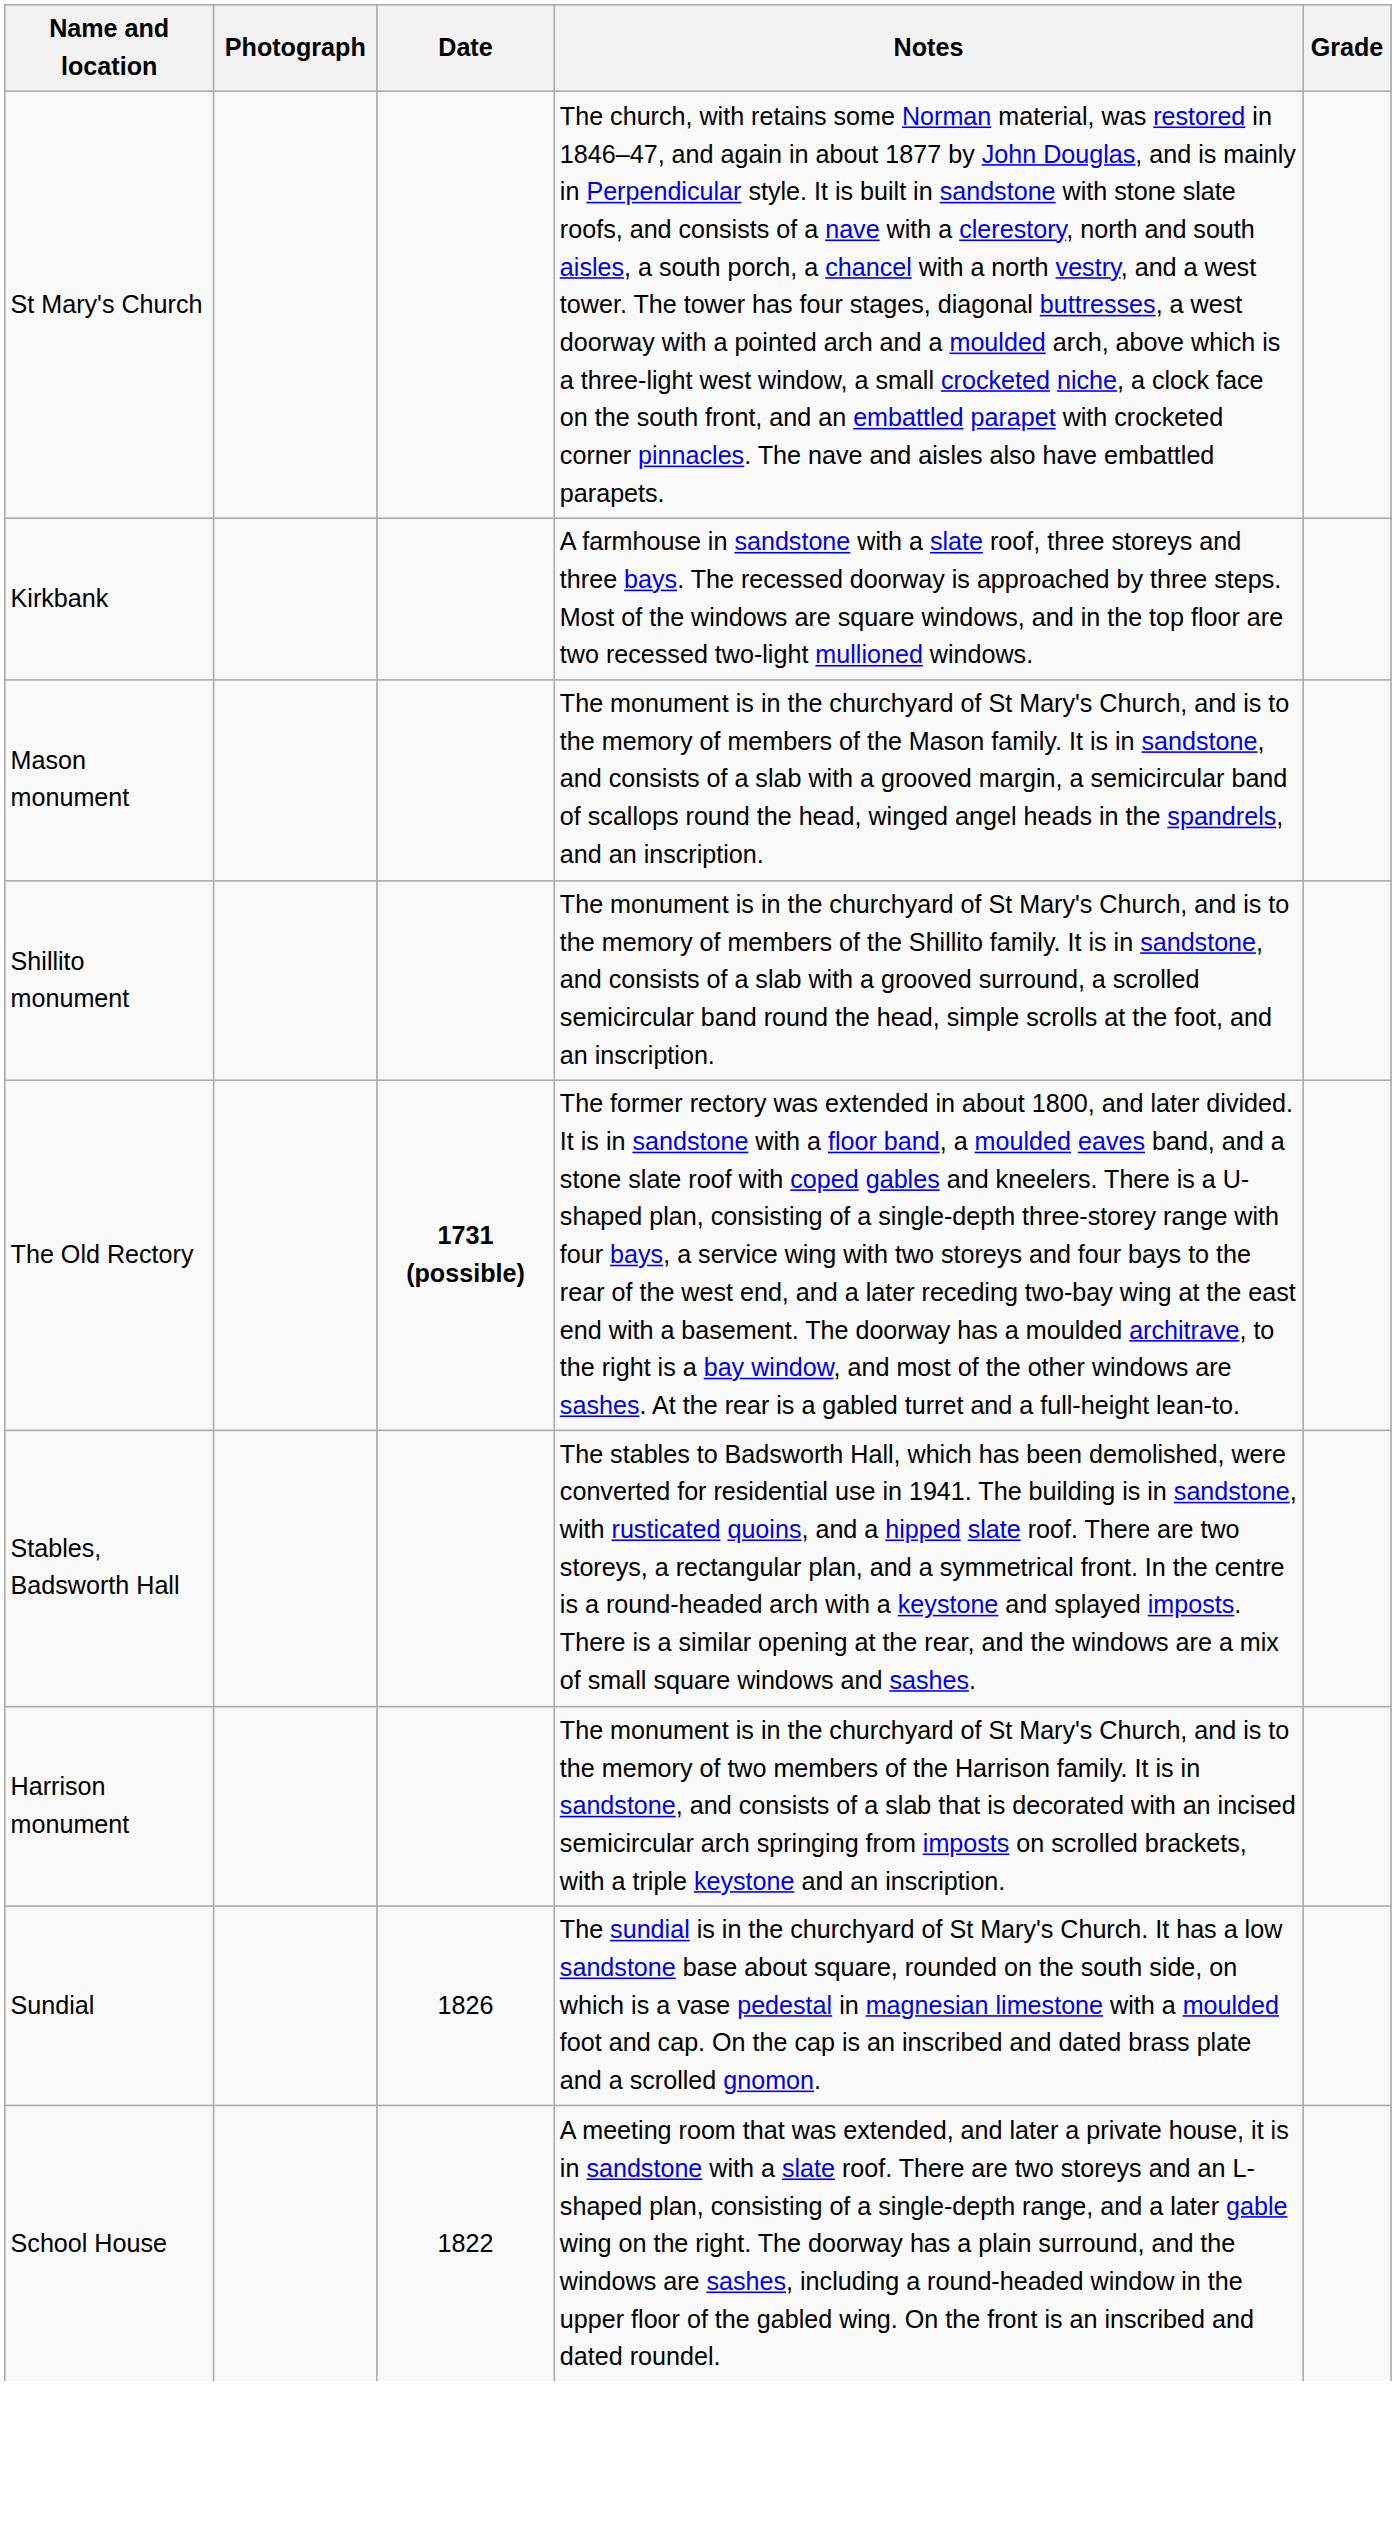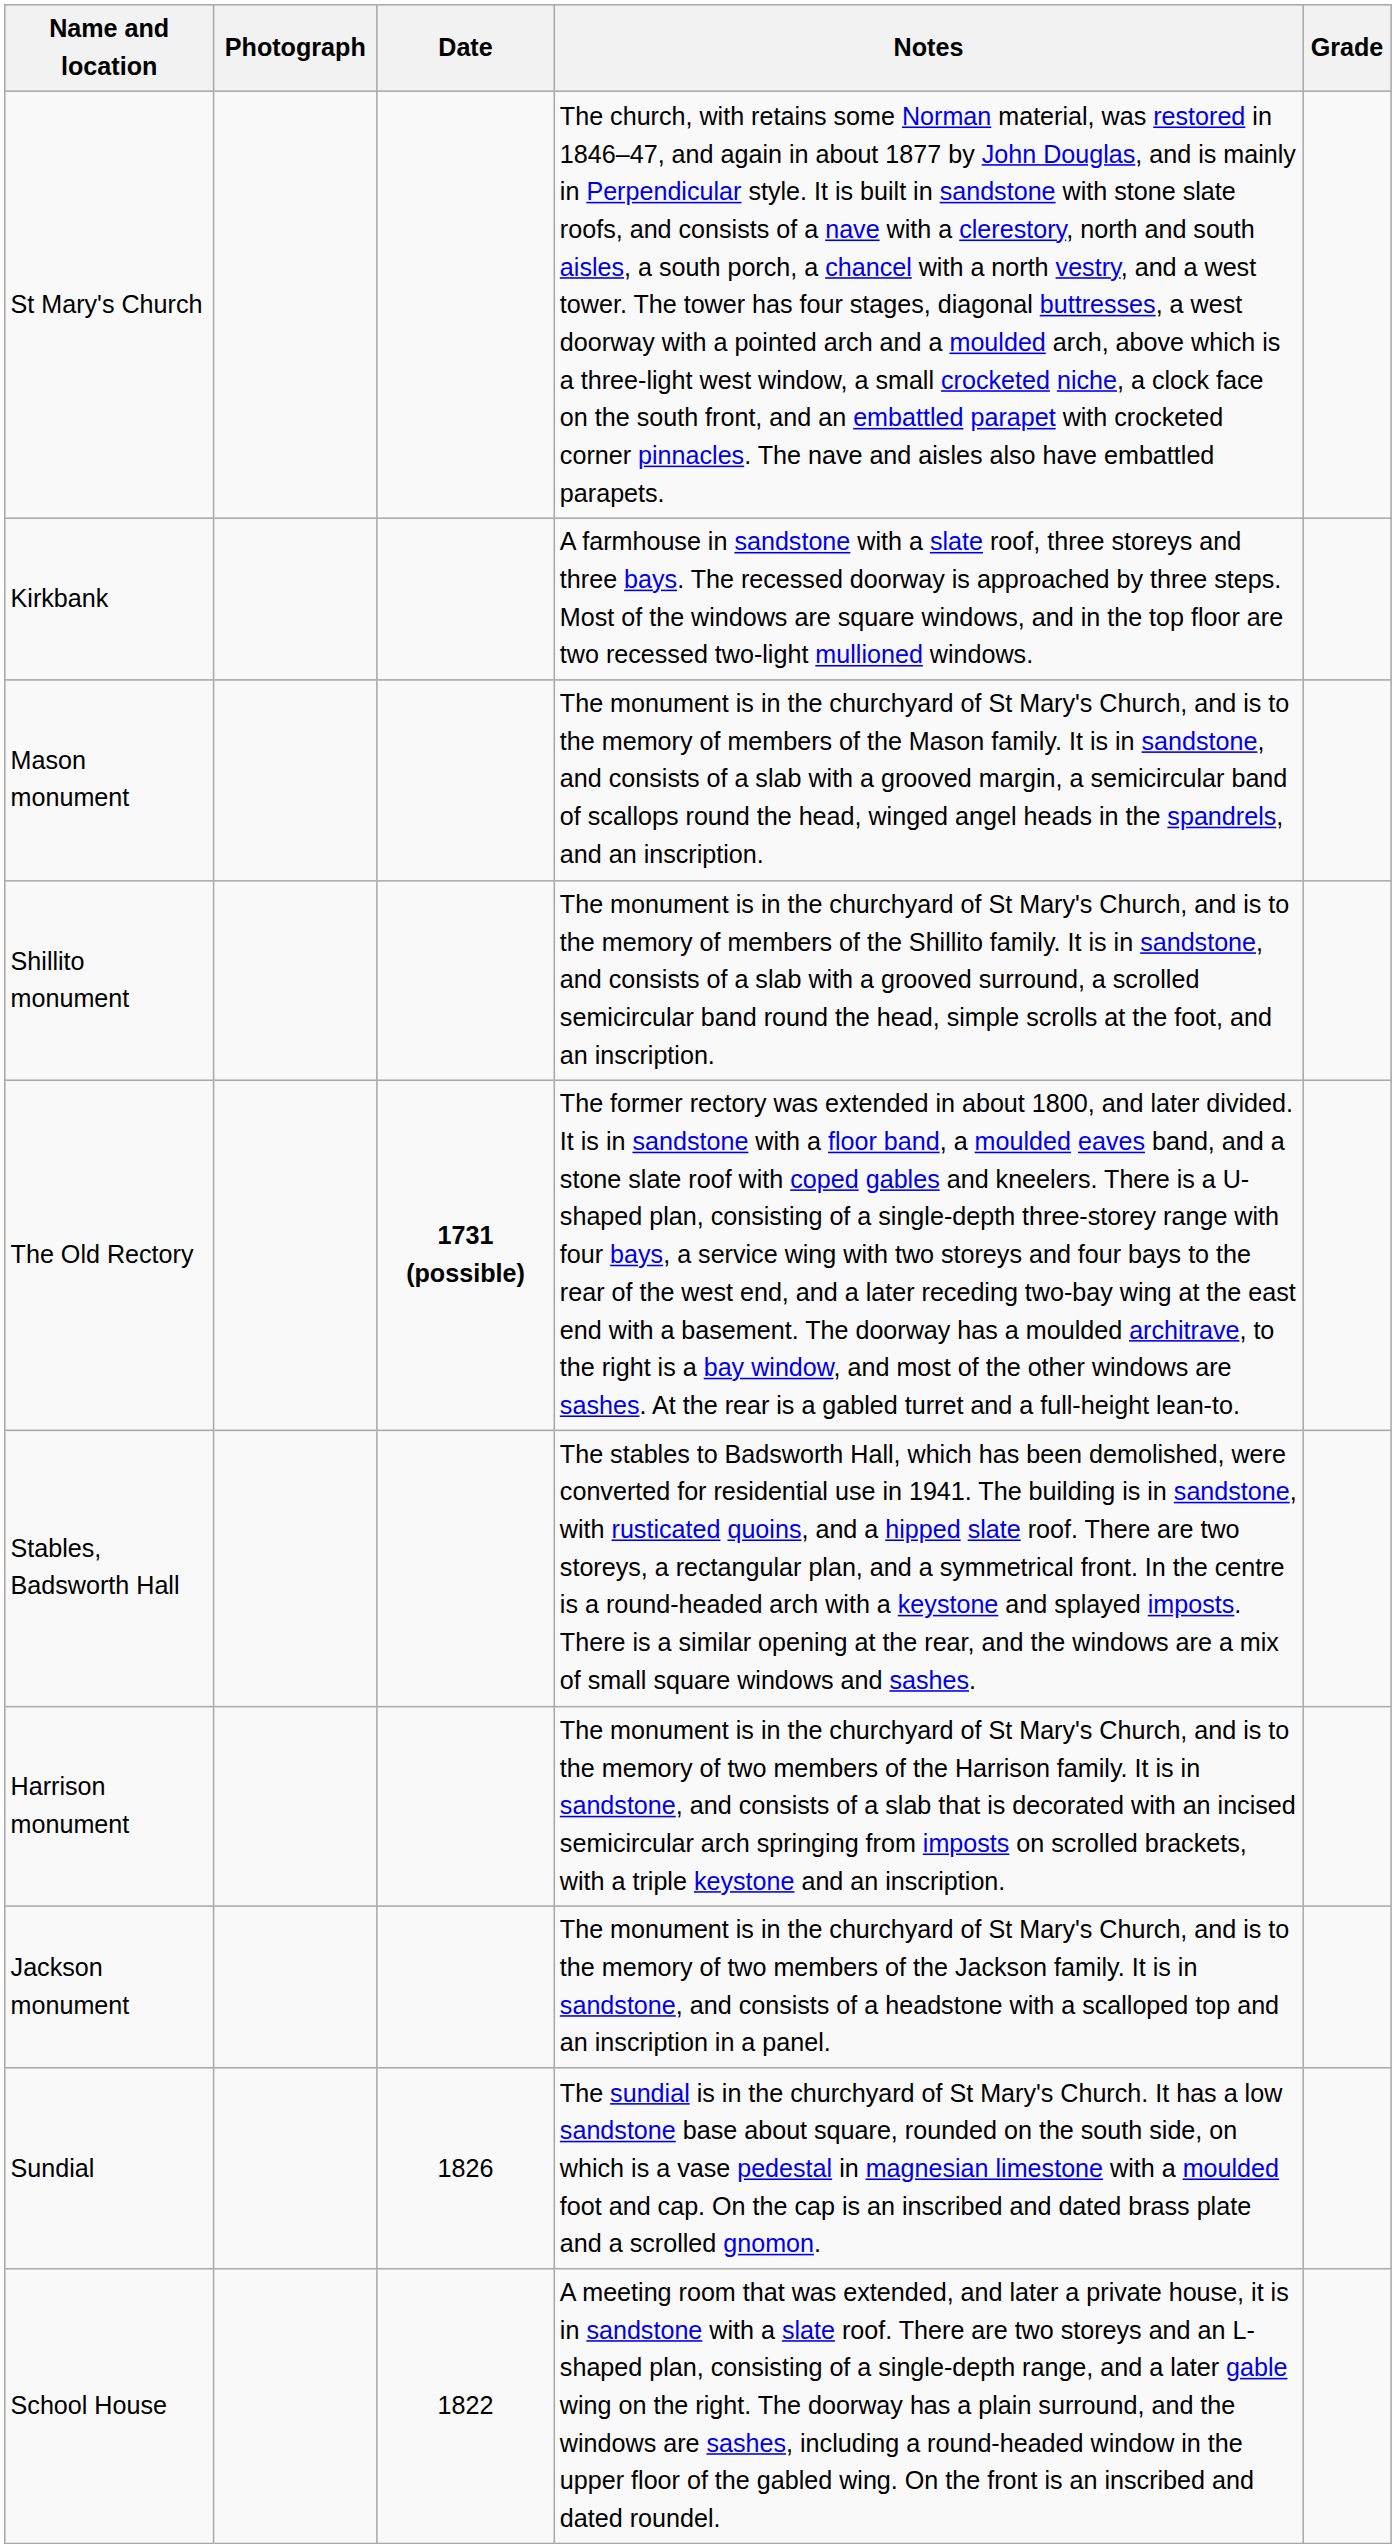 <table class="wikitable sortable plainrowheaders" style="width:100%; border:0; text-align:left; line-height:150%;">
 <tr>
 <th scope="col"  style="width:150px">Name and location</th>
 <th scope="col"  style="width:100px" class="unsortable">Photograph</th>
 <th scope="col"  style="width:120px">Date</th>
 <th scope="col"  style="width:650px" class="unsortable">Notes</th>
 <th scope="col"  style="width:50px">Grade</th>
 </tr>
 <tr>
 <td>St Mary's Church<br><small></small></td>
 <td></td>
 <td align="center"></td>
 <td>The church, with retains some <a href='#'>Norman</a> material, was <a href='#'>restored</a> in 1846–47, and again in about 1877 by <a href='#'>John Douglas</a>, and is mainly in <a href='#'>Perpendicular</a> style.  It is built in <a href='#'>sandstone</a> with stone slate roofs, and consists of a <a href='#'>nave</a> with a <a href='#'>clerestory</a>, north and south <a href='#'>aisles</a>, a south porch, a <a href='#'>chancel</a> with a north <a href='#'>vestry</a>, and a west tower.  The tower has four stages, diagonal <a href='#'>buttresses</a>, a west doorway with a pointed arch and a <a href='#'>moulded</a> arch, above which is a three-light west window, a small <a href='#'>crocketed</a> <a href='#'>niche</a>, a clock face on the south front, and an <a href='#'>embattled</a> <a href='#'>parapet</a> with crocketed corner <a href='#'>pinnacles</a>.  The nave and aisles also have embattled parapets.</td>
 <td align="center" ></td>
 </tr>
 <tr>
 <td>Kirkbank<br><small></small></td>
 <td></td>
 <td align="center"></td>
 <td>A farmhouse in <a href='#'>sandstone</a> with a <a href='#'>slate</a> roof, three storeys and three <a href='#'>bays</a>.  The recessed doorway is approached by three steps.  Most of the windows are square windows, and in the top floor are two recessed two-light <a href='#'>mullioned</a> windows.</td>
 <td align="center" ></td>
 </tr>
 <tr>
 <td>Mason monument<br><small></small></td>
 <td></td>
 <td align="center"></td>
 <td>The monument is in the churchyard of St Mary's Church, and is to the memory of members of the Mason family.  It is in <a href='#'>sandstone</a>, and consists of a slab with a grooved margin, a semicircular band of scallops round the head, winged angel heads in the <a href='#'>spandrels</a>, and an inscription.</td>
 <td align="center" ></td>
 </tr>
 <tr>
 <td>Shillito monument<br><small></small></td>
 <td></td>
 <td align="center"></td>
 <td>The monument is in the churchyard of St Mary's Church, and is to the memory of members of the Shillito family.  It is in <a href='#'>sandstone</a>, and consists of a slab with a grooved surround, a scrolled semicircular band round the head, simple scrolls at the foot, and an inscription.</td>
 <td align="center" ></td>
 </tr>
 <tr>
 <td>The Old Rectory<br><small></small></td>
 <td></td>
 <td align="center"><strong>1731 (possible)</strong></td>
 <td>The former rectory was extended in about 1800, and later divided.  It is in <a href='#'>sandstone</a> with a <a href='#'>floor band</a>, a <a href='#'>moulded</a> <a href='#'>eaves</a> band, and a stone slate roof with <a href='#'>coped</a> <a href='#'>gables</a> and kneelers.  There is a U-shaped plan, consisting of a single-depth three-storey range with four <a href='#'>bays</a>, a service wing with two storeys and four bays to the rear of the west end, and a later receding two-bay wing at the east end with a basement.  The doorway has a moulded <a href='#'>architrave</a>, to the right is a <a href='#'>bay window</a>, and most of the other windows are <a href='#'>sashes</a>.  At the rear is a gabled turret and a full-height lean-to.</td>
 <td align="center" ></td>
 </tr>
 <tr>
 <td>Stables, Badsworth Hall<br><small></small></td>
 <td></td>
 <td align="center"></td>
 <td>The stables to Badsworth Hall, which has been demolished, were converted for residential use in 1941.  The building is in <a href='#'>sandstone</a>, with <a href='#'>rusticated</a> <a href='#'>quoins</a>, and a <a href='#'>hipped</a> <a href='#'>slate</a> roof.  There are two storeys, a rectangular plan, and a symmetrical front.  In the centre is a round-headed arch with a <a href='#'>keystone</a> and splayed <a href='#'>imposts</a>.  There is a similar opening at the rear, and the windows are a mix of small square windows and <a href='#'>sashes</a>.</td>
 <td align="center" ></td>
 </tr>
 <tr>
 <td>Harrison monument<br><small></small></td>
 <td></td>
 <td align="center"></td>
 <td>The monument is in the churchyard of St Mary's Church, and is to the memory of two members of the Harrison family.  It is in <a href='#'>sandstone</a>, and consists of a slab that is decorated with an incised semicircular arch springing from <a href='#'>imposts</a> on scrolled brackets, with a triple <a href='#'>keystone</a> and an inscription.</td>
 <td align="center" ></td>
 </tr>
 <tr>
+<td>Jackson monument<br><small></small></td>
+<td></td>
+<td align="center"></td>
+<td>The monument is in the churchyard of St Mary's Church, and is to the memory of two members of the Jackson family.   It is in <a href='#'>sandstone</a>, and consists of a headstone with a scalloped top and an inscription in a panel.</td>
+<td align="center" ></td>
+</tr>
+<tr>
 <td>Sundial<br><small></small></td>
 <td></td>
 <td align="center">1826</td>
 <td>The <a href='#'>sundial</a> is in the churchyard of St Mary's Church.  It has a low <a href='#'>sandstone</a> base about  square, rounded on the south side, on which is a vase <a href='#'>pedestal</a> in <a href='#'>magnesian limestone</a> with a <a href='#'>moulded</a> foot and cap.  On the cap is an inscribed and dated brass plate and a scrolled <a href='#'>gnomon</a>.</td>
 <td align="center" ></td>
 </tr>
 <tr>
 <td>School House<br><small></small></td>
 <td></td>
 <td align="center">1822</td>
 <td>A meeting room that was extended, and later a private house, it is in <a href='#'>sandstone</a> with a <a href='#'>slate</a> roof.  There are two storeys and an L-shaped plan, consisting of a single-depth range, and a later <a href='#'>gable</a> wing on the right.  The doorway has a plain surround, and the windows are <a href='#'>sashes</a>, including a round-headed window in the upper floor of the gabled wing.  On the front is an inscribed and dated roundel.</td>
 <td align="center" ></td>
 </tr>
 <tr>
 </tr>
 </table>
